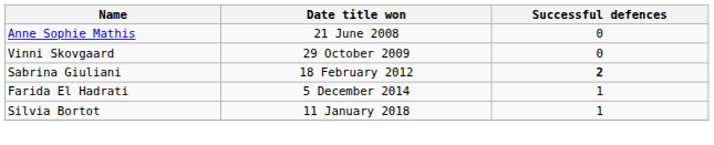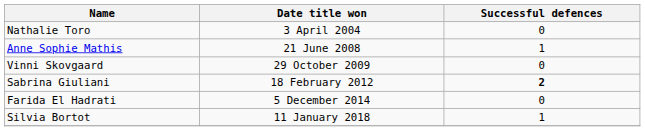 <table class="wikitable" style="text-align:center">
 <tr>
 <th style="width:20%;">Name</th>
 <th style="width:25%;">Date title won</th>
 <th style="width:20%;">Successful defences</th>
 </tr>
 <tr>
+<td align=left> Nathalie Toro</td>
+<td>3 April 2004</td>
+<td>0</td>
+</tr>
+<tr>
 <td align=left> <a href='#'>Anne Sophie Mathis</a></td>
 <td>21 June 2008</td>
-<td>0</td>
+<td>1</td>
 </tr>
 <tr>
 <td align=left> Vinni Skovgaard</td>
 <td>29 October 2009</td>
 <td>0</td>
 </tr>
 <tr>
 <td align=left> Sabrina Giuliani</td>
 <td>18 February 2012</td>
 <td><strong>2</strong></td>
 </tr>
 <tr>
 <td align=left> Farida El Hadrati</td>
 <td>5 December 2014</td>
-<td>1</td>
+<td>0</td>
 </tr>
 <tr>
 <td align=left> Silvia Bortot</td>
 <td>11 January 2018</td>
 <td>1</td>
 </tr>
 <tr>
 </tr>
 </table>
